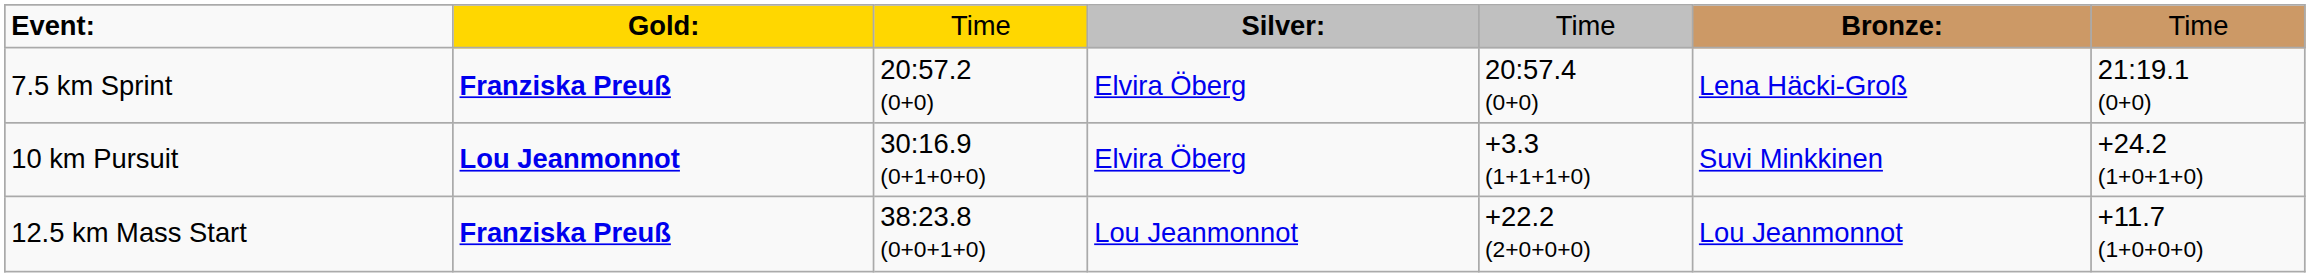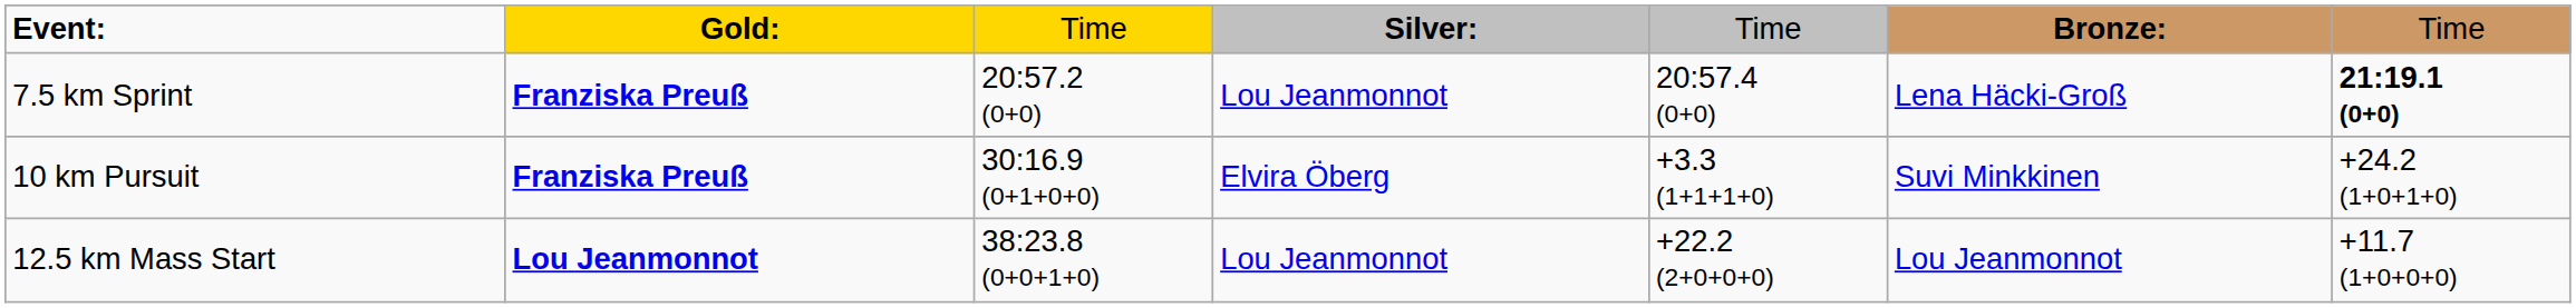 <table class="wikitable" width=85%>
 <tr>
 <td><strong>Event:</strong></td>
 <td style="text-align:center;background-color:gold;"><strong>Gold:</strong></td>
 <td style="text-align:center;background-color:gold;">Time</td>
 <td style="text-align:center;background-color:silver;"><strong>Silver:</strong></td>
 <td style="text-align:center;background-color:silver;">Time</td>
 <td style="text-align:center;background-color:#CC9966;"><strong>Bronze:</strong></td>
 <td style="text-align:center;background-color:#CC9966;">Time</td>
 </tr>
 <tr>
 <td>7.5 km Sprint<br><em></em></td>
 <td><strong><a href='#'>Franziska Preuß</a></strong><br><small></small></td>
 <td>20:57.2<br><small>(0+0)</small></td>
-<td><a href='#'>Elvira Öberg</a><br><small></small></td>
+<td><a href='#'>Lou Jeanmonnot</a><br><small></small></td>
 <td>20:57.4<br><small>(0+0)</small></td>
 <td><a href='#'>Lena Häcki-Groß</a><br><small></small></td>
-<td>21:19.1<br><small>(0+0)</small></td>
+<td><strong>21:19.1<br><small>(0+0)</small></strong></td>
 </tr>
 <tr>
 <td>10 km Pursuit<br><em></em></td>
-<td><strong><a href='#'>Lou Jeanmonnot</a></strong><br><small></small></td>
+<td><strong><a href='#'>Franziska Preuß</a></strong><br><small></small></td>
 <td>30:16.9<br><small>(0+1+0+0)</small></td>
 <td><a href='#'>Elvira Öberg</a><br><small></small></td>
 <td>+3.3<br><small>(1+1+1+0)</small></td>
 <td><a href='#'>Suvi Minkkinen</a><br><small></small></td>
 <td>+24.2<br><small>(1+0+1+0)</small></td>
 </tr>
 <tr>
 <td>12.5 km Mass Start<br><em></em></td>
-<td><strong><a href='#'>Franziska Preuß</a></strong><br><small></small></td>
+<td><strong><a href='#'>Lou Jeanmonnot</a></strong><br><small></small></td>
 <td>38:23.8<br><small>(0+0+1+0)</small></td>
 <td><a href='#'>Lou Jeanmonnot</a><br><small></small></td>
 <td>+22.2<br><small>(2+0+0+0)</small></td>
 <td><a href='#'>Lou Jeanmonnot</a><br><small></small></td>
 <td>+11.7<br><small>(1+0+0+0)</small></td>
 </tr>
 </table>
